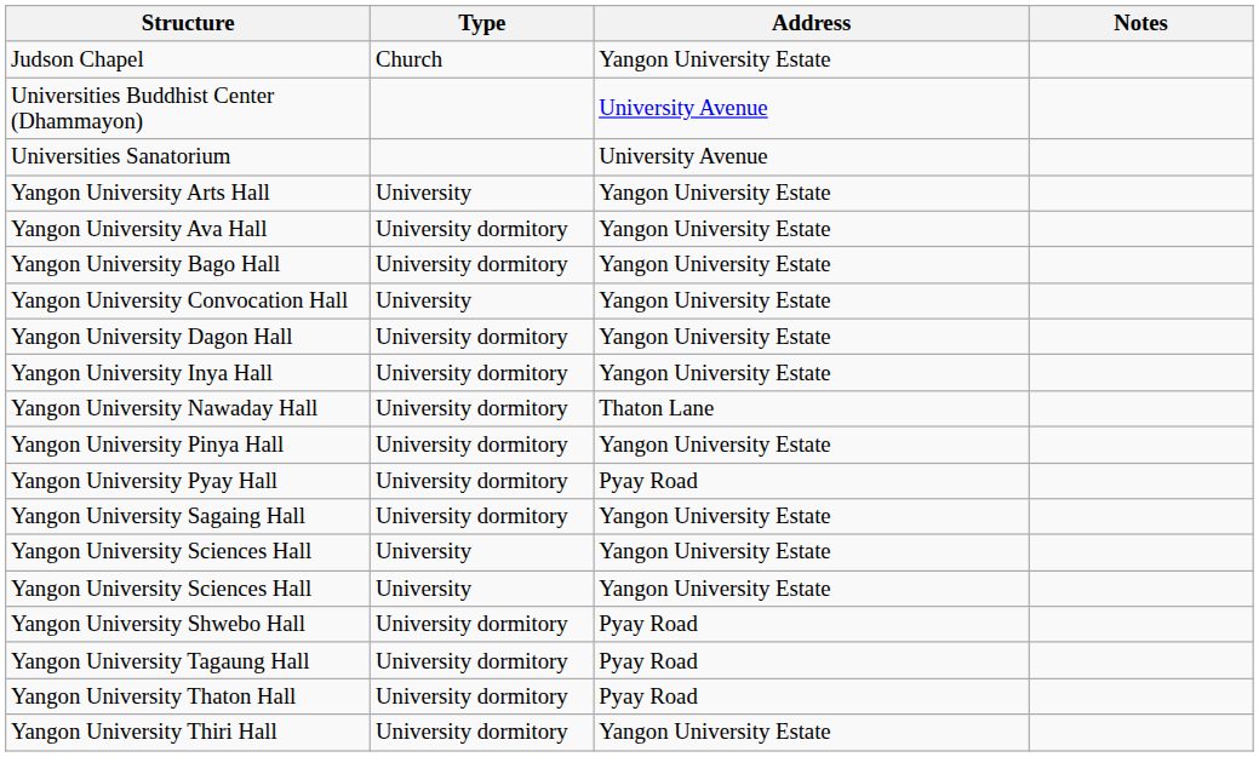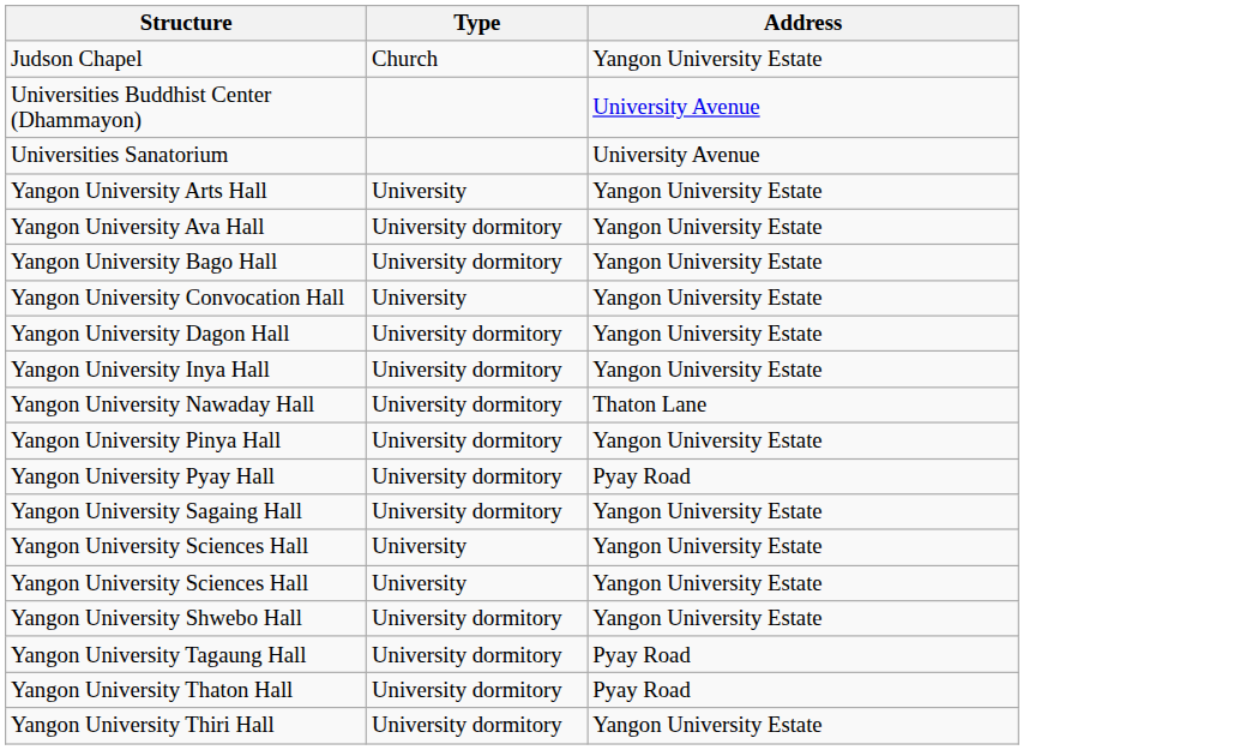 <table class="wikitable" border="1">
 <tr>
 <th width="250">Structure</th>
 <th width="150">Type</th>
 <th width="300">Address</th>
-<th width="150">Notes</th>
 </tr>
 <tr>
 <td>Judson Chapel</td>
 <td>Church</td>
 <td>Yangon University Estate</td>
-<td></td>
 </tr>
 <tr>
 <td>Universities Buddhist Center (Dhammayon)</td>
 <td></td>
 <td><a href='#'>University Avenue</a></td>
-<td></td>
 </tr>
 <tr>
 <td>Universities Sanatorium</td>
 <td></td>
 <td>University Avenue</td>
-<td></td>
 </tr>
 <tr>
 <td>Yangon University Arts Hall</td>
 <td>University</td>
 <td>Yangon University Estate</td>
-<td></td>
 </tr>
 <tr>
 <td>Yangon University Ava Hall</td>
 <td>University dormitory</td>
 <td>Yangon University Estate</td>
-<td></td>
 </tr>
 <tr>
 <td>Yangon University Bago Hall</td>
 <td>University dormitory</td>
 <td>Yangon University Estate</td>
-<td></td>
 </tr>
 <tr>
 <td>Yangon University Convocation Hall</td>
 <td>University</td>
 <td>Yangon University Estate</td>
-<td></td>
 </tr>
 <tr>
 <td>Yangon University Dagon Hall</td>
 <td>University dormitory</td>
 <td>Yangon University Estate</td>
-<td></td>
 </tr>
 <tr>
 <td>Yangon University Inya Hall</td>
 <td>University dormitory</td>
 <td>Yangon University Estate</td>
-<td></td>
 </tr>
 <tr>
 <td>Yangon University Nawaday Hall</td>
 <td>University dormitory</td>
 <td>Thaton Lane</td>
-<td></td>
 </tr>
 <tr>
 <td>Yangon University Pinya Hall</td>
 <td>University dormitory</td>
 <td>Yangon University Estate</td>
-<td></td>
 </tr>
 <tr>
 <td>Yangon University Pyay Hall</td>
 <td>University dormitory</td>
 <td>Pyay Road</td>
-<td></td>
 </tr>
 <tr>
 <td>Yangon University Sagaing Hall</td>
 <td>University dormitory</td>
 <td>Yangon University Estate</td>
-<td></td>
 </tr>
 <tr>
 <td>Yangon University Sciences Hall</td>
 <td>University</td>
 <td>Yangon University Estate</td>
-<td></td>
 </tr>
 <tr>
 <td>Yangon University Sciences Hall</td>
 <td>University</td>
 <td>Yangon University Estate</td>
-<td></td>
 </tr>
 <tr>
 <td>Yangon University Shwebo Hall</td>
 <td>University dormitory</td>
-<td>Pyay Road</td>
-<td></td>
+<td>Yangon University Estate</td>
 </tr>
 <tr>
 <td>Yangon University Tagaung Hall</td>
 <td>University dormitory</td>
 <td>Pyay Road</td>
-<td></td>
 </tr>
 <tr>
 <td>Yangon University Thaton Hall</td>
 <td>University dormitory</td>
 <td>Pyay Road</td>
-<td></td>
 </tr>
 <tr>
 <td>Yangon University Thiri Hall</td>
 <td>University dormitory</td>
 <td>Yangon University Estate</td>
-<td></td>
 </tr>
 </table>
